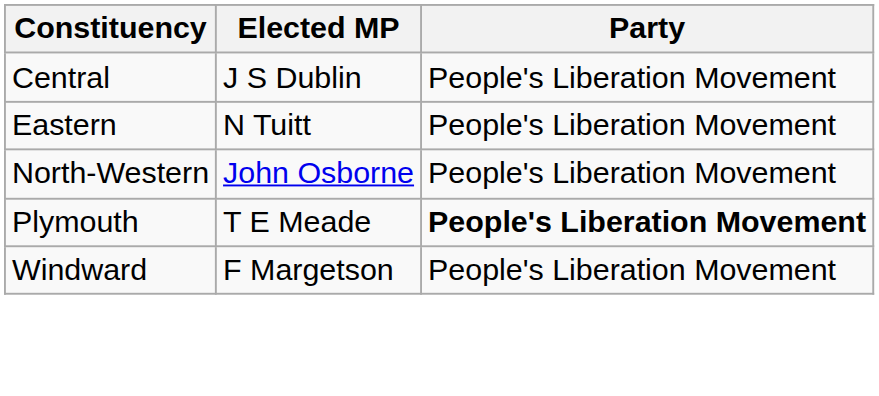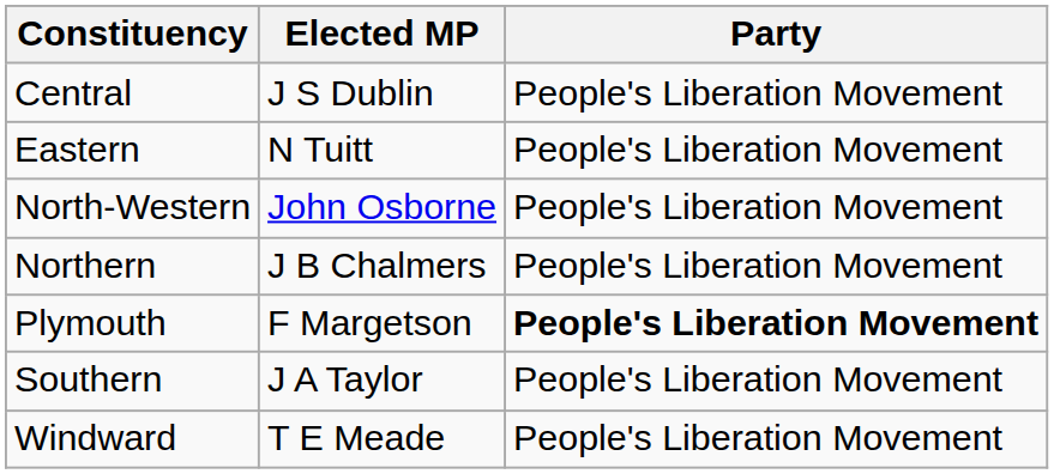 <table class=wikitable style=text-align:left>
 <tr>
 <th>Constituency</th>
 <th>Elected MP</th>
 <th>Party</th>
 </tr>
 <tr>
 <td>Central</td>
 <td>J S Dublin</td>
 <td>People's Liberation Movement</td>
 </tr>
 <tr>
 <td>Eastern</td>
 <td>N Tuitt</td>
 <td>People's Liberation Movement</td>
 </tr>
 <tr>
 <td>North-Western</td>
 <td><a href='#'>John Osborne</a></td>
 <td>People's Liberation Movement</td>
 </tr>
 <tr>
+<td>Northern</td>
+<td>J B Chalmers</td>
+<td>People's Liberation Movement</td>
+</tr>
+<tr>
 <td>Plymouth</td>
-<td>T E Meade</td>
+<td>F Margetson</td>
 <td><strong>People's Liberation Movement</strong></td>
 </tr>
 <tr>
+<td>Southern</td>
+<td>J A Taylor</td>
+<td>People's Liberation Movement</td>
+</tr>
+<tr>
 <td>Windward</td>
-<td>F Margetson</td>
+<td>T E Meade</td>
 <td>People's Liberation Movement</td>
 </tr>
 </table>
